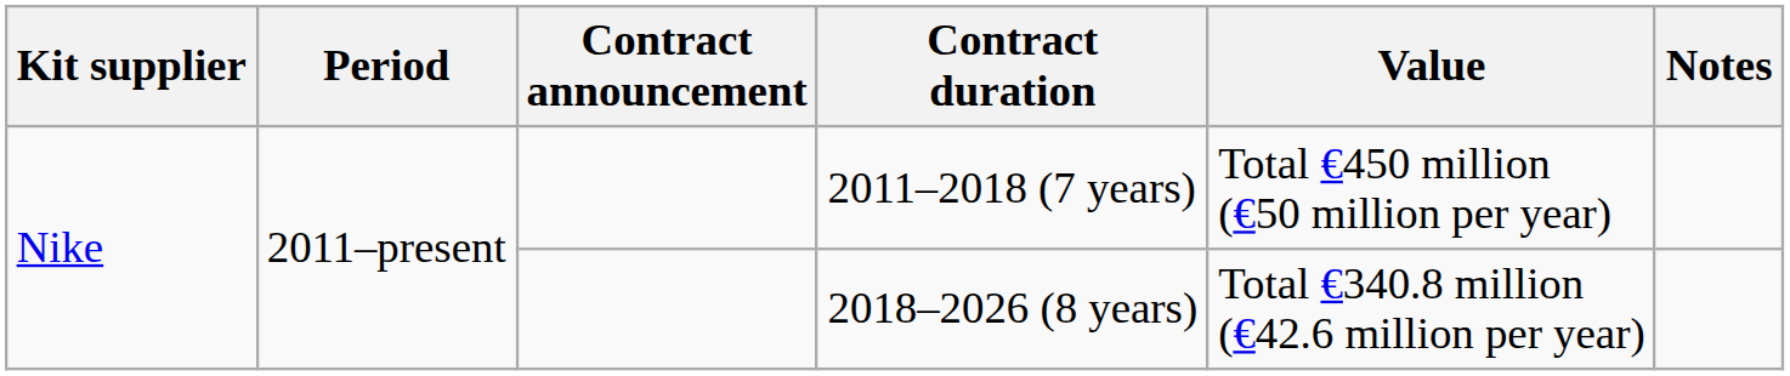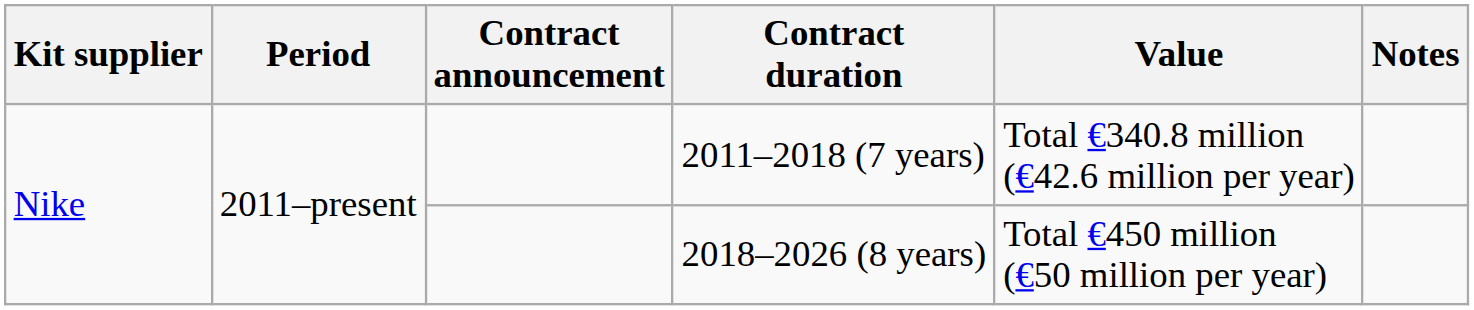 <table class="wikitable" style="text-align:left;">
 <tr>
 <th>Kit supplier</th>
 <th>Period</th>
 <th>Contract<br>announcement</th>
 <th>Contract<br>duration</th>
 <th>Value</th>
 <th>Notes</th>
 </tr>
 <tr>
 <td rowspan=2> <a href='#'>Nike</a></td>
 <td rowspan=2>2011–present</td>
 <td></td>
 <td>2011–2018 (7 years)</td>
-<td>Total <a href='#'>€</a>450 million<br>(<a href='#'>€</a>50 million per year)</td>
+<td>Total <a href='#'>€</a>340.8 million<br>(<a href='#'>€</a>42.6 million per year)</td>
 <td></td>
 </tr>
 <tr>
 <td></td>
 <td>2018–2026 (8 years)</td>
-<td>Total <a href='#'>€</a>340.8 million<br>(<a href='#'>€</a>42.6 million per year)</td>
+<td>Total <a href='#'>€</a>450 million<br>(<a href='#'>€</a>50 million per year)</td>
 <td></td>
 </tr>
 </table>
